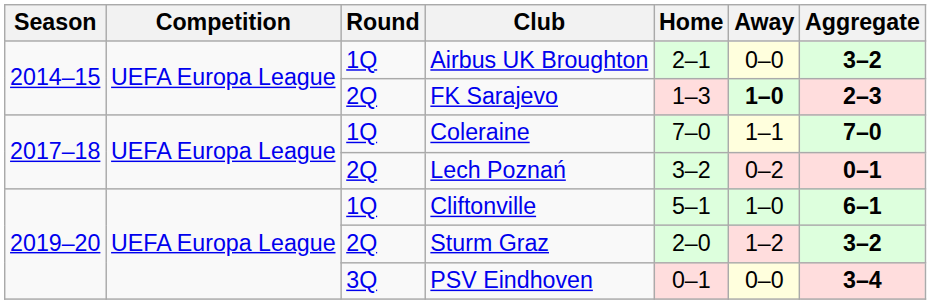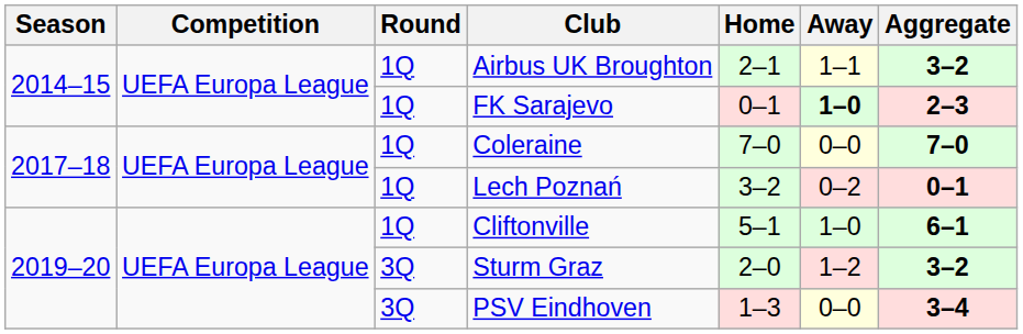 <table class="wikitable">
 <tr>
 <th>Season</th>
 <th>Competition</th>
 <th>Round</th>
 <th>Club</th>
 <th>Home</th>
 <th>Away</th>
 <th>Aggregate</th>
 </tr>
 <tr>
 <td rowspan="2"><a href='#'>2014–15</a></td>
 <td rowspan="2"><a href='#'>UEFA Europa League</a></td>
 <td><a href='#'>1Q</a></td>
 <td> <a href='#'>Airbus UK Broughton</a></td>
 <td bgcolor="#ddffdd" style="text-align:center;">2–1</td>
-<td bgcolor="#ffffdd" style="text-align:center;">0–0</td>
+<td bgcolor="#ffffdd" style="text-align:center;">1–1</td>
 <td bgcolor="#ddffdd" style="text-align:center;"><strong>3–2</strong></td>
 </tr>
 <tr>
-<td><a href='#'>2Q</a></td>
+<td><a href='#'>1Q</a></td>
 <td> <a href='#'>FK Sarajevo</a></td>
-<td bgcolor="#ffdddd" style="text-align:center;">1–3</td>
+<td bgcolor="#ffdddd" style="text-align:center;">0–1</td>
 <td bgcolor="#ddffdd" style="text-align:center;"><strong>1–0</strong></td>
 <td bgcolor="#ffdddd" style="text-align:center;"><strong>2–3</strong></td>
 </tr>
 <tr>
 <td rowspan="2"><a href='#'>2017–18</a></td>
 <td rowspan="2"><a href='#'>UEFA Europa League</a></td>
 <td><a href='#'>1Q</a></td>
 <td> <a href='#'>Coleraine</a></td>
 <td bgcolor="#ddffdd" style="text-align:center;">7–0</td>
-<td bgcolor="#ffffdd" style="text-align:center;">1–1</td>
+<td bgcolor="#ffffdd" style="text-align:center;">0–0</td>
 <td bgcolor="#ddffdd" style="text-align:center;"><strong>7–0</strong></td>
 </tr>
 <tr>
-<td><a href='#'>2Q</a></td>
+<td><a href='#'>1Q</a></td>
 <td> <a href='#'>Lech Poznań</a></td>
 <td bgcolor="#ddffdd" style="text-align:center;">3–2</td>
 <td bgcolor="#ffdddd" style="text-align:center;">0–2</td>
 <td bgcolor="#ffdddd" style="text-align:center;"><strong>0–1</strong></td>
 </tr>
 <tr>
 <td rowspan="3"><a href='#'>2019–20</a></td>
 <td rowspan="3"><a href='#'>UEFA Europa League</a></td>
 <td><a href='#'>1Q</a></td>
 <td> <a href='#'>Cliftonville</a></td>
 <td bgcolor="#ddffdd" style="text-align:center;">5–1</td>
 <td bgcolor="#ddffdd" style="text-align:center;">1–0</td>
 <td bgcolor="#ddffdd" style="text-align:center;"><strong>6–1</strong></td>
 </tr>
 <tr>
-<td><a href='#'>2Q</a></td>
+<td><a href='#'>3Q</a></td>
 <td> <a href='#'>Sturm Graz</a></td>
 <td bgcolor="#ddffdd" style="text-align:center;">2–0</td>
 <td bgcolor="#ffdddd" style="text-align:center;">1–2</td>
 <td bgcolor="#ddffdd" style="text-align:center;"><strong>3–2</strong></td>
 </tr>
 <tr>
 <td><a href='#'>3Q</a></td>
 <td> <a href='#'>PSV Eindhoven</a></td>
-<td bgcolor="#ffdddd" style="text-align:center;">0–1</td>
+<td bgcolor="#ffdddd" style="text-align:center;">1–3</td>
 <td bgcolor="#ffffdd" style="text-align:center;">0–0</td>
 <td bgcolor="#ffdddd" style="text-align:center;"><strong>3–4</strong></td>
 </tr>
 </table>
